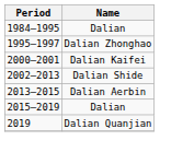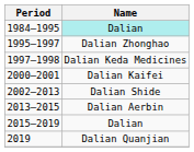 <table class="wikitable" border="1" style="text-align:center">
 <tr>
 <th rowspan="1">Period</th>
 <th rowspan="1">Name</th>
 </tr>
 <tr>
 <td align=left>1984–1995</td>
-<td>Dalian</td>
+<td style="background: paleturquoise;">Dalian</td>
 </tr>
 <tr>
 <td align=left>1995–1997</td>
 <td>Dalian Zhonghao</td>
+</tr>
+<tr>
+<td align=left>1997–1998</td>
+<td>Dalian Keda Medicines</td>
 </tr>
 <tr>
 <td align=left>2000–2001</td>
 <td>Dalian Kaifei</td>
 </tr>
 <tr>
 <td align=left>2002–2013</td>
 <td>Dalian Shide</td>
 </tr>
 <tr>
 <td align=left>2013–2015</td>
 <td>Dalian Aerbin</td>
 </tr>
 <tr>
 <td align=left>2015–2019</td>
 <td>Dalian</td>
 </tr>
 <tr>
 <td align=left>2019</td>
 <td>Dalian Quanjian</td>
 </tr>
 <tr>
 </tr>
 </table>
